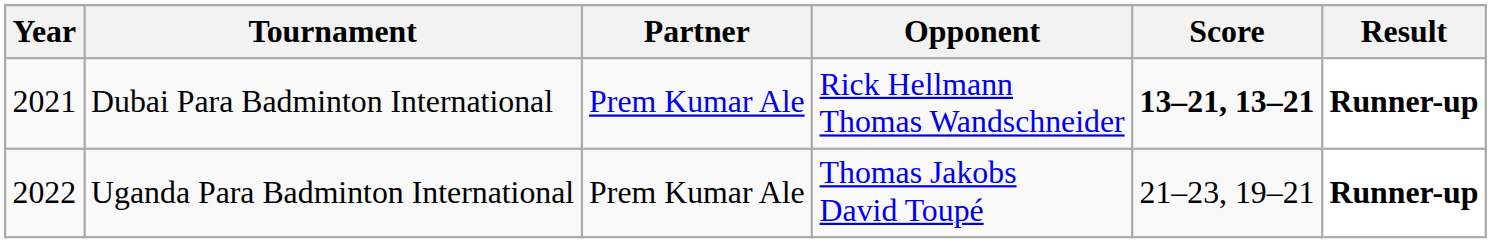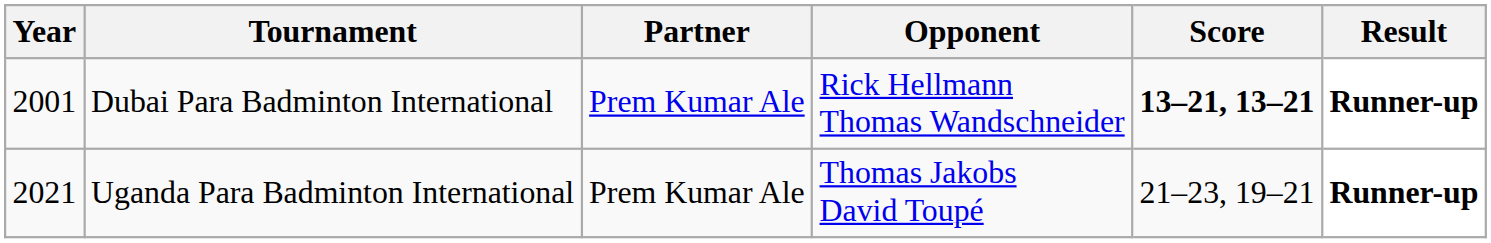 <table class="sortable wikitable" style="font-size: 90%;">
 <tr>
 <th>Year</th>
 <th>Tournament</th>
 <th>Partner</th>
 <th>Opponent</th>
 <th>Score</th>
 <th>Result</th>
 </tr>
 <tr>
-<td align="center">2021</td>
+<td align="center">2001</td>
 <td align="left">Dubai Para Badminton International</td>
 <td> <a href='#'>Prem Kumar Ale</a></td>
 <td align="left"> <a href='#'>Rick Hellmann</a><br> <a href='#'>Thomas Wandschneider</a></td>
 <td align="left"><strong>13–21, 13–21</strong></td>
 <td style="text-align:left; background:white"> <strong>Runner-up</strong></td>
 </tr>
 <tr>
-<td align="center">2022</td>
+<td align="center">2021</td>
 <td align="left">Uganda Para Badminton International</td>
 <td> Prem Kumar Ale</td>
 <td align="left"> <a href='#'>Thomas Jakobs</a><br> <a href='#'>David Toupé</a></td>
 <td align="left">21–23, 19–21</td>
 <td style="text-align:left; background:white"> <strong>Runner-up</strong></td>
 </tr>
 </table>
